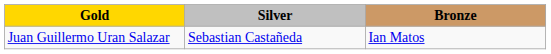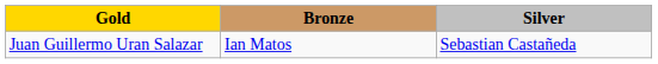 <table class="wikitable" style="text-align:left">
 <tr align="center">
 <td width=200 bgcolor=gold><strong>Gold</strong></td>
+<td width=200 bgcolor=CC9966><strong>Bronze</strong></td>
 <td width=200 bgcolor=silver><strong>Silver</strong></td>
-<td width=200 bgcolor=CC9966><strong>Bronze</strong></td>
 </tr>
 <tr>
 <td><a href='#'>Juan Guillermo Uran Salazar</a><br><em></em></td>
+<td><a href='#'>Ian Matos</a><br><em></em></td>
 <td><a href='#'>Sebastian Castañeda</a><br><em></em></td>
-<td><a href='#'>Ian Matos</a><br><em></em></td>
 </tr>
 </table>
